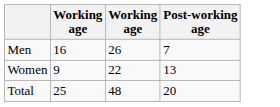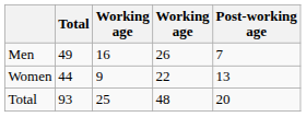 <table class="wikitable">
 <tr>
 <th></th>
+<th>Total</th>
 <th>Working<br>age</th>
 <th>Working<br>age</th>
 <th>Post-working<br>age</th>
 </tr>
 <tr>
 <td>Men</td>
+<td>49</td>
 <td>16</td>
 <td>26</td>
 <td>7</td>
 </tr>
 <tr>
 <td>Women</td>
+<td>44</td>
 <td>9</td>
 <td>22</td>
 <td>13</td>
 </tr>
 <tr>
 <td>Total</td>
+<td>93</td>
 <td>25</td>
 <td>48</td>
 <td>20</td>
 </tr>
 </table>
